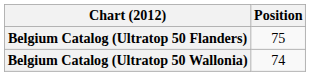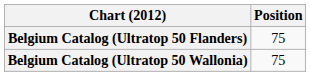 <table class="wikitable sortable plainrowheaders" style="text-align:center">
 <tr>
 <th scope="col">Chart (2012)</th>
 <th scope="col">Position</th>
 </tr>
 <tr>
 <th scope="row">Belgium Catalog (Ultratop 50 Flanders)</th>
 <td style="text-align:center;">75</td>
 </tr>
 <tr>
 <th scope="row">Belgium Catalog (Ultratop 50 Wallonia)</th>
-<td style="text-align:center;">74</td>
+<td style="text-align:center;">75</td>
 </tr>
 </table>
